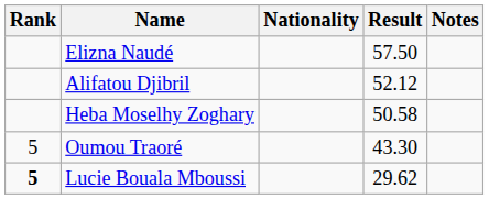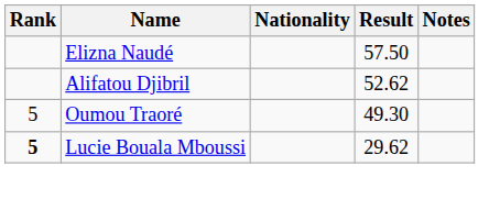 <table class="wikitable sortable" style="text-align:center">
 <tr>
 <th>Rank</th>
 <th>Name</th>
 <th>Nationality</th>
 <th>Result</th>
 <th>Notes</th>
 </tr>
 <tr>
 <td></td>
 <td align=left><a href='#'>Elizna Naudé</a></td>
 <td align=left></td>
 <td>57.50</td>
 <td></td>
 </tr>
 <tr>
 <td></td>
 <td align=left><a href='#'>Alifatou Djibril</a></td>
 <td align=left></td>
-<td>52.12</td>
-<td></td>
-</tr>
-<tr>
-<td></td>
-<td align=left><a href='#'>Heba Moselhy Zoghary</a></td>
-<td align=left></td>
-<td>50.58</td>
+<td>52.62</td>
 <td></td>
 </tr>
 <tr>
 <td>5</td>
 <td align=left><a href='#'>Oumou Traoré</a></td>
 <td align=left></td>
-<td>43.30</td>
+<td>49.30</td>
 <td></td>
 </tr>
 <tr>
 <td><strong>5</strong></td>
 <td align=left><a href='#'>Lucie Bouala Mboussi</a></td>
 <td align=left></td>
 <td>29.62</td>
 <td></td>
 </tr>
 </table>
